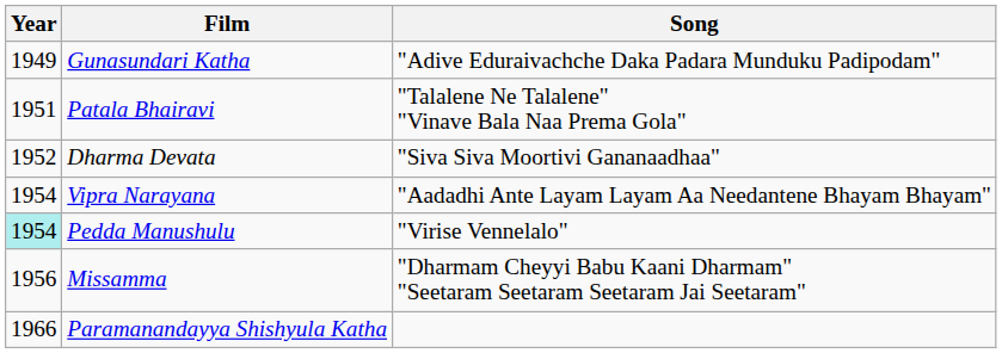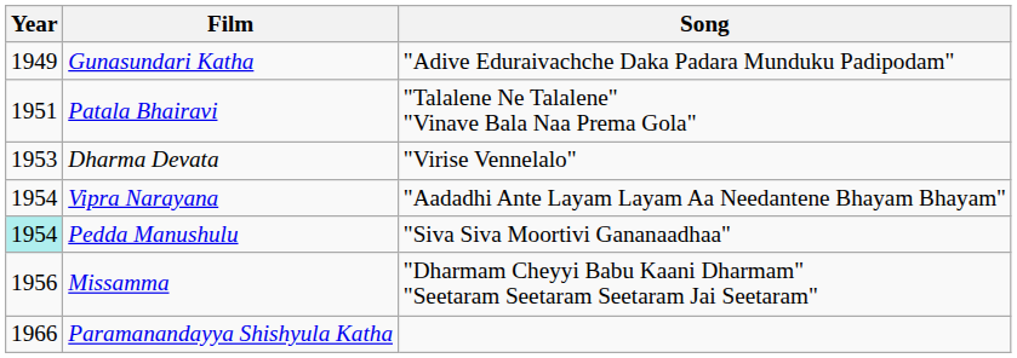 <table class="wikitable">
 <tr>
 <th>Year</th>
 <th>Film</th>
 <th>Song</th>
 </tr>
 <tr>
 <td>1949</td>
 <td><em><a href='#'>Gunasundari Katha</a></em></td>
 <td>"Adive Eduraivachche Daka Padara Munduku Padipodam"</td>
 </tr>
 <tr>
 <td>1951</td>
 <td><em><a href='#'>Patala Bhairavi</a></em></td>
 <td>"Talalene Ne Talalene"<br>"Vinave Bala Naa Prema Gola"</td>
 </tr>
 <tr>
-<td>1952</td>
+<td>1953</td>
 <td><em>Dharma Devata</em></td>
-<td>"Siva Siva Moortivi Gananaadhaa"</td>
+<td>"Virise Vennelalo"</td>
 </tr>
 <tr>
 <td>1954</td>
 <td><em><a href='#'>Vipra Narayana</a></em></td>
 <td>"Aadadhi Ante Layam Layam Aa Needantene Bhayam Bhayam"</td>
 </tr>
 <tr>
 <td style="background: paleturquoise;">1954</td>
 <td><em><a href='#'>Pedda Manushulu</a></em></td>
-<td>"Virise Vennelalo"</td>
+<td>"Siva Siva Moortivi Gananaadhaa"</td>
 </tr>
 <tr>
 <td>1956</td>
 <td><em><a href='#'>Missamma</a></em></td>
 <td>"Dharmam Cheyyi Babu Kaani Dharmam"<br>"Seetaram Seetaram Seetaram Jai Seetaram"</td>
 </tr>
 <tr>
 <td>1966</td>
 <td><em><a href='#'>Paramanandayya Shishyula Katha</a></em></td>
 <td></td>
 </tr>
 </table>
